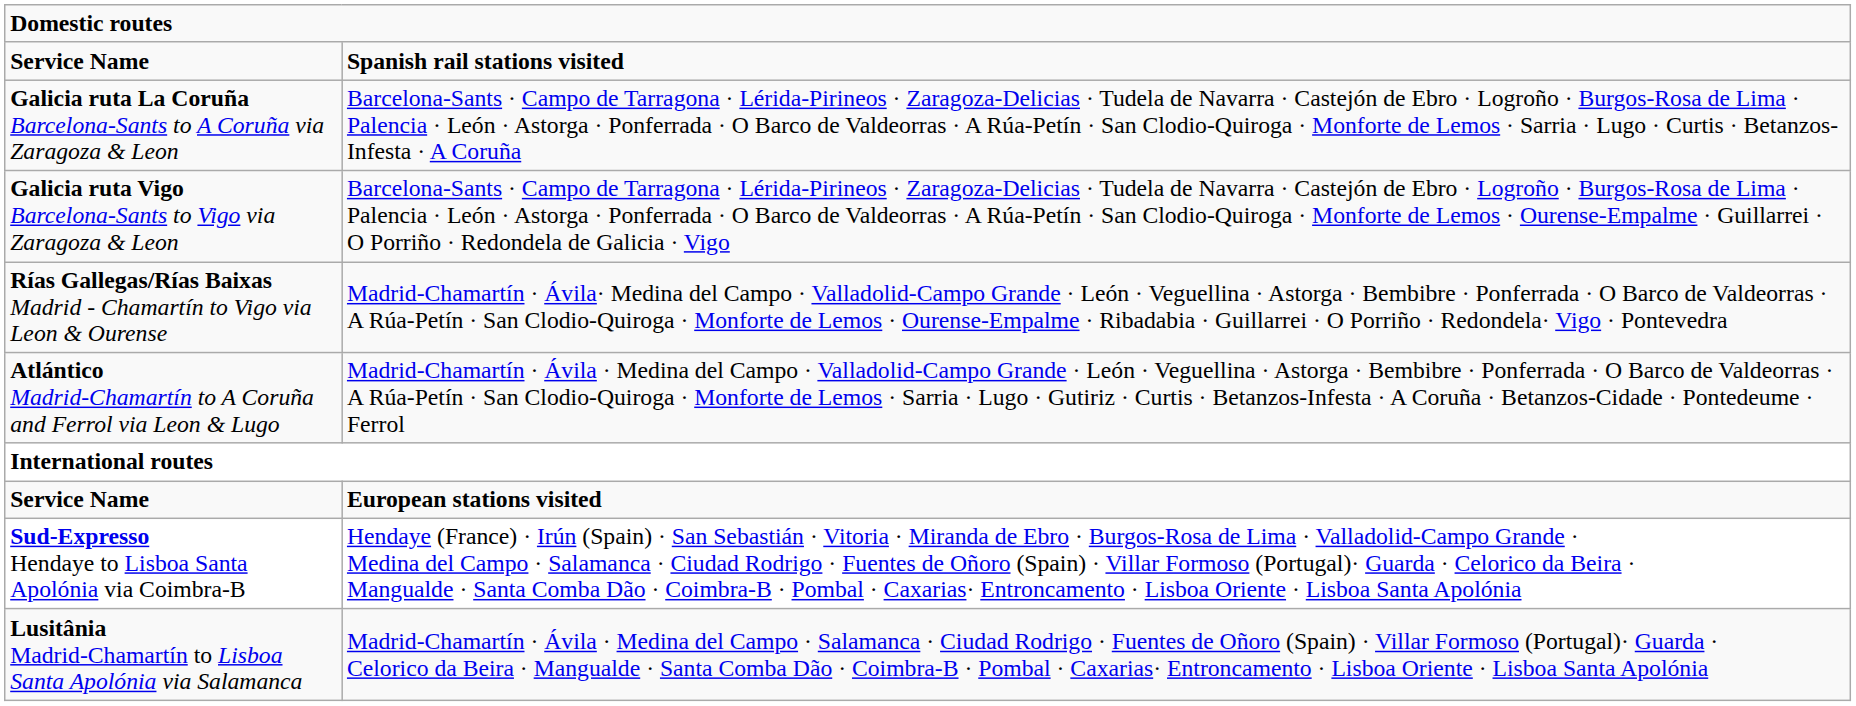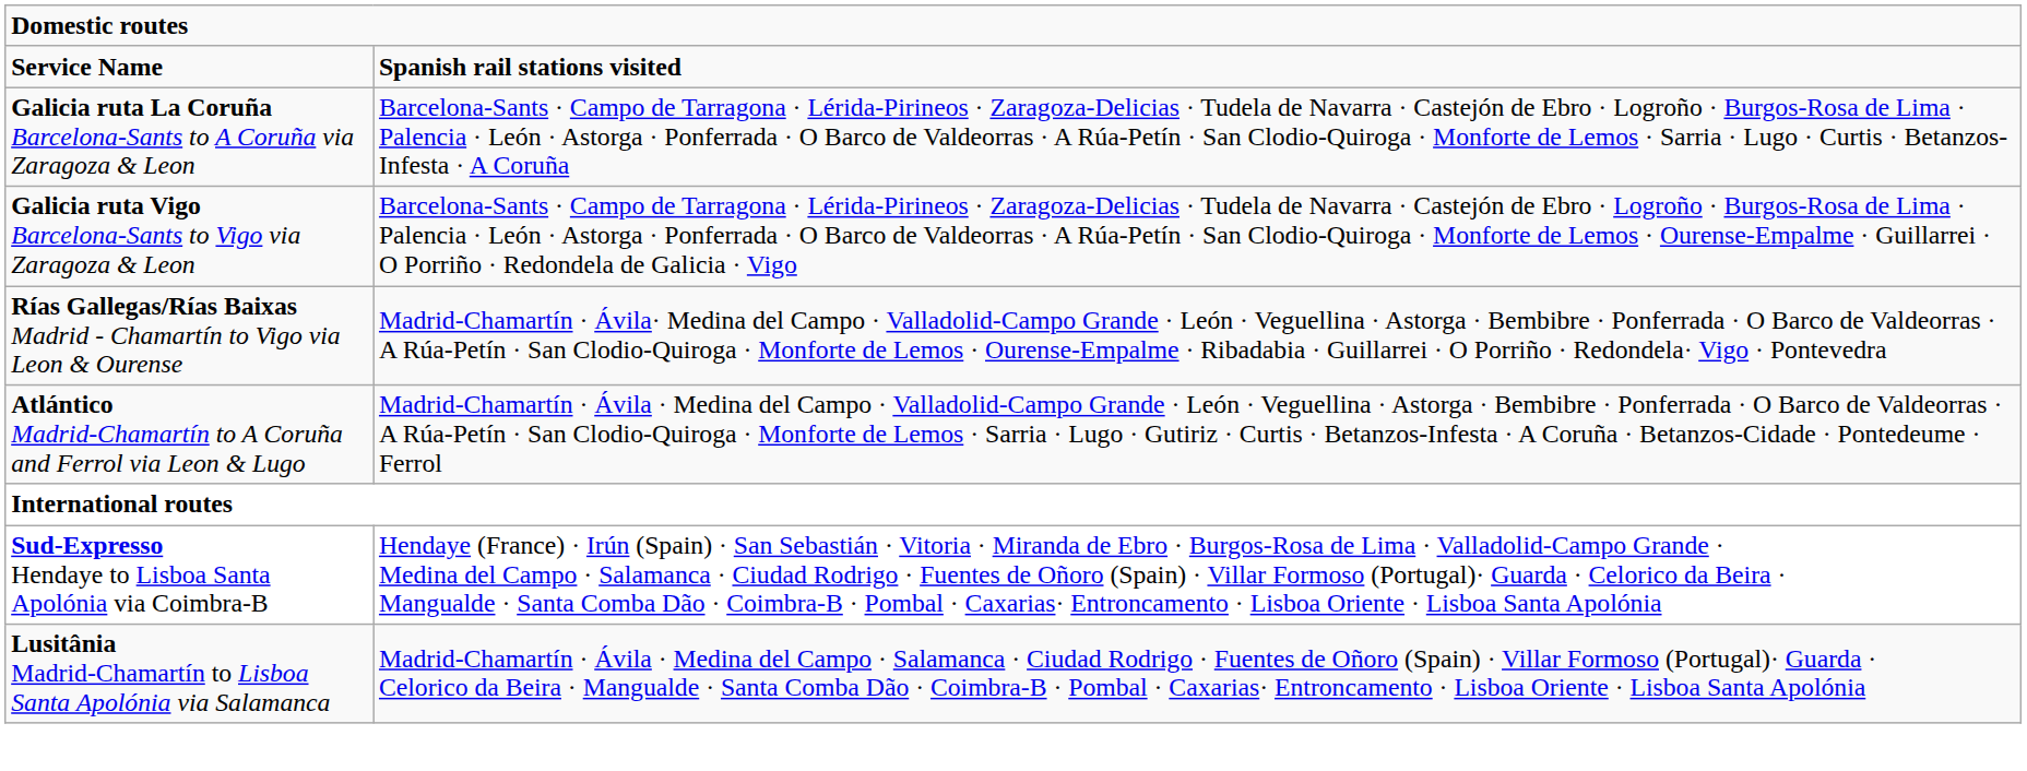 <table class="wikitable center">
 <tr>
 <td colspan=2><strong>Domestic routes</strong></td>
 </tr>
 <tr>
 <td><strong>Service Name </strong></td>
 <td><strong>Spanish rail stations visited</strong></td>
 </tr>
 <tr>
 <td><strong>Galicia ruta La Coruña</strong><br><em><a href='#'>Barcelona-Sants</a> to <a href='#'>A Coruña</a> via Zaragoza & Leon</em></td>
 <td><a href='#'>Barcelona-Sants</a> · <a href='#'>Campo de Tarragona</a> · <a href='#'>Lérida-Pirineos</a> · <a href='#'>Zaragoza-Delicias</a> · Tudela de Navarra · Castejón de Ebro · Logroño · <a href='#'>Burgos-Rosa de Lima</a> · <a href='#'>Palencia</a> · León · Astorga · Ponferrada · O Barco de Valdeorras · A Rúa-Petín · San Clodio-Quiroga · <a href='#'>Monforte de Lemos</a> · Sarria · Lugo · Curtis · Betanzos-Infesta · <a href='#'>A Coruña</a></td>
 </tr>
 <tr>
 <td><strong>Galicia ruta Vigo</strong><br><em><a href='#'>Barcelona-Sants</a> to <a href='#'>Vigo</a> via Zaragoza & Leon</em></td>
 <td><a href='#'>Barcelona-Sants</a> · <a href='#'>Campo de Tarragona</a> · <a href='#'>Lérida-Pirineos</a> · <a href='#'>Zaragoza-Delicias</a> · Tudela de Navarra · Castejón de Ebro · <a href='#'>Logroño</a> · <a href='#'>Burgos-Rosa de Lima</a> · Palencia · León · Astorga · Ponferrada · O Barco de Valdeorras · A Rúa-Petín · San Clodio-Quiroga · <a href='#'>Monforte de Lemos</a> · <a href='#'>Ourense-Empalme</a> · Guillarrei · O Porriño · Redondela de Galicia · <a href='#'>Vigo</a></td>
 </tr>
 <tr>
 <td><strong>Rías Gallegas/Rías Baixas</strong><br><em>Madrid - Chamartín to Vigo via Leon & Ourense</em></td>
 <td><a href='#'>Madrid-Chamartín</a> · <a href='#'>Ávila</a>· Medina del Campo · <a href='#'>Valladolid-Campo Grande</a> · León · Veguellina · Astorga · Bembibre · Ponferrada · O Barco de Valdeorras · A Rúa-Petín · San Clodio-Quiroga · <a href='#'>Monforte de Lemos</a> · <a href='#'>Ourense-Empalme</a> · Ribadabia · Guillarrei · O Porriño · Redondela· <a href='#'>Vigo</a> · Pontevedra</td>
 </tr>
 <tr>
 <td><strong>Atlántico</strong> <br><em><a href='#'>Madrid-Chamartín</a> to A Coruña and Ferrol via Leon & Lugo</td>
 <td><a href='#'>Madrid-Chamartín</a> · <a href='#'>Ávila</a> · Medina del Campo · <a href='#'>Valladolid-Campo Grande</a> · León · Veguellina · Astorga · Bembibre · Ponferrada · O Barco de Valdeorras · A Rúa-Petín · San Clodio-Quiroga · <a href='#'>Monforte de Lemos</a> · Sarria · Lugo · Gutiriz · Curtis · Betanzos-Infesta · A Coruña · Betanzos-Cidade · Pontedeume · Ferrol</td>
 </tr>
 <tr style=background:white>
 <td colspan=2><strong>International routes</strong></td>
 </tr>
-<tr>
-<td><strong>Service Name </strong></td>
-<td><strong>European stations visited</strong></td>
-</tr>
 <tr style=background:white>
 <td><strong><a href='#'>Sud-Expresso</a></strong><br></em>Hendaye to <a href='#'>Lisboa Santa Apolónia</a><em> </em>via Coimbra-B<em></td>
 <td><a href='#'>Hendaye</a> (France) · <a href='#'>Irún</a> (Spain) · <a href='#'>San Sebastián</a> · <a href='#'>Vitoria</a> · <a href='#'>Miranda de Ebro</a> · <a href='#'>Burgos-Rosa de Lima</a> · <a href='#'>Valladolid-Campo Grande</a> ·<br><a href='#'>Medina del Campo</a> · <a href='#'>Salamanca</a> · <a href='#'>Ciudad Rodrigo</a> · <a href='#'>Fuentes de Oñoro</a> (Spain) · <a href='#'>Villar Formoso</a> (Portugal)· <a href='#'>Guarda</a> · <a href='#'>Celorico da Beira</a> ·<br><a href='#'>Mangualde</a> · <a href='#'>Santa Comba Dão</a> · <a href='#'>Coimbra-B</a> · <a href='#'>Pombal</a> · <a href='#'>Caxarias</a>· <a href='#'>Entroncamento</a> · <a href='#'>Lisboa Oriente</a> · <a href='#'>Lisboa Santa Apolónia</a></td>
 </tr>
 <tr>
 <td><strong>Lusitânia</strong><br></em><a href='#'>Madrid-Chamartín</a> to<em> <a href='#'>Lisboa Santa Apolónia</a> via Salamanca</td>
 <td><a href='#'>Madrid-Chamartín</a> · <a href='#'>Ávila</a> · <a href='#'>Medina del Campo</a> · <a href='#'>Salamanca</a> · <a href='#'>Ciudad Rodrigo</a> · <a href='#'>Fuentes de Oñoro</a> (Spain) · <a href='#'>Villar Formoso</a> (Portugal)· <a href='#'>Guarda</a> ·<br><a href='#'>Celorico da Beira</a> · <a href='#'>Mangualde</a> · <a href='#'>Santa Comba Dão</a> · <a href='#'>Coimbra-B</a> · <a href='#'>Pombal</a> · <a href='#'>Caxarias</a>· <a href='#'>Entroncamento</a> · <a href='#'>Lisboa Oriente</a> · <a href='#'>Lisboa Santa Apolónia</a></td>
 </tr>
 </table>
